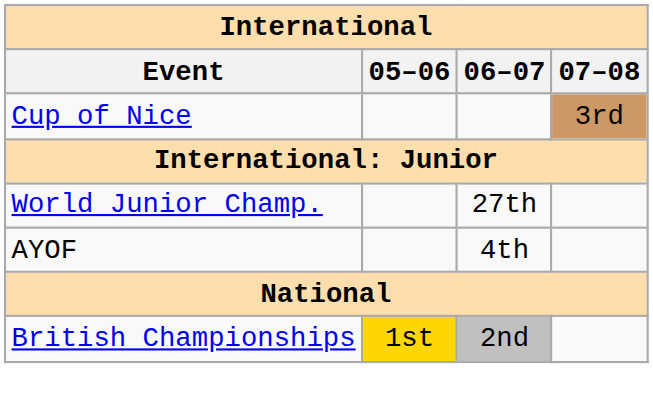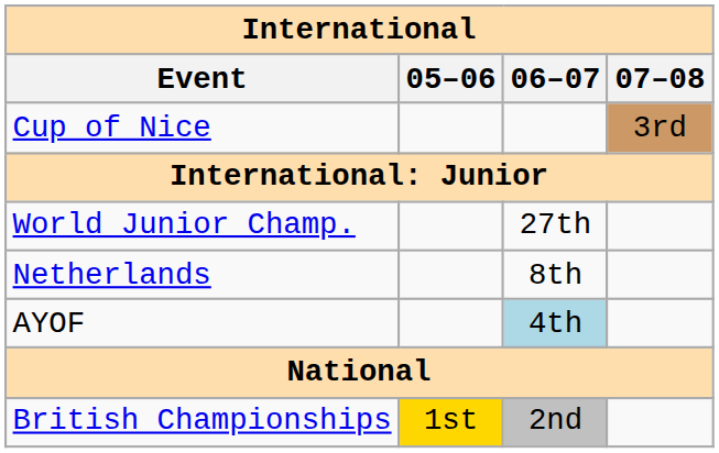 <table class="wikitable" style="text-align:center">
 <tr>
 <th colspan="4" style="background-color: #ffdead; " align="center">International</th>
 </tr>
 <tr>
 <th>Event</th>
 <th>05–06</th>
 <th>06–07</th>
 <th>07–08</th>
 </tr>
 <tr>
 <td align=left><a href='#'>Cup of Nice</a></td>
 <td></td>
 <td></td>
 <td bgcolor="#cc9966">3rd</td>
 </tr>
 <tr>
 <th colspan="4" style="background-color: #ffdead; " align="center">International: Junior</th>
 </tr>
 <tr>
 <td align=left><a href='#'>World Junior Champ.</a></td>
 <td></td>
 <td>27th</td>
 <td></td>
 </tr>
 <tr>
+<td align=left> <a href='#'>Netherlands</a></td>
+<td></td>
+<td>8th</td>
+<td></td>
+</tr>
+<tr>
 <td align=left>AYOF</td>
 <td></td>
-<td>4th</td>
+<td style="background: lightblue;">4th</td>
 <td></td>
 </tr>
 <tr>
 <th colspan="4" style="background-color: #ffdead; " align="center">National</th>
 </tr>
 <tr>
 <td align=left><a href='#'>British Championships</a></td>
 <td bgcolor="gold">1st</td>
 <td bgcolor=silver>2nd</td>
 <td></td>
 </tr>
 </table>
